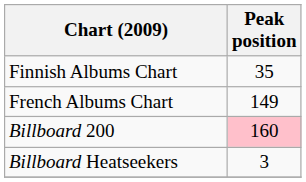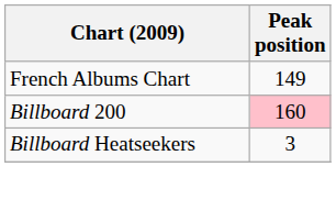 <table class="wikitable">
 <tr>
 <th align="left" width="180">Chart (2009)</th>
 <th align="left">Peak<br>position</th>
-</tr>
-<tr>
-<td align="left">Finnish Albums Chart</td>
-<td align="center">35</td>
 </tr>
 <tr>
 <td align="left">French Albums Chart</td>
 <td align="center">149</td>
 </tr>
 <tr>
 <td align="left"><em>Billboard</em> 200</td>
 <td align="center" style="background: pink;">160</td>
 </tr>
 <tr>
 <td align="left"><em>Billboard</em> Heatseekers</td>
 <td align="center">3</td>
 </tr>
 <tr>
 </tr>
 </table>
